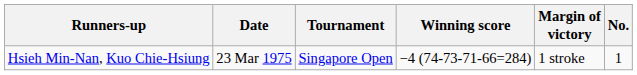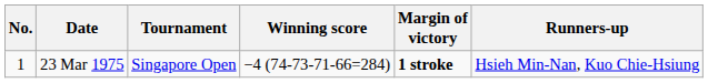 <table class="wikitable" style="font-size:95%;">
 <tr>
-<th>Runners-up</th>
+<th>No.</th>
 <th>Date</th>
 <th>Tournament</th>
 <th>Winning score</th>
 <th>Margin of<br>victory</th>
-<th>No.</th>
+<th>Runners-up</th>
 </tr>
 <tr>
-<td> <a href='#'>Hsieh Min-Nan</a>,  <a href='#'>Kuo Chie-Hsiung</a></td>
+<td align=center>1</td>
 <td align=right>23 Mar <a href='#'>1975</a></td>
 <td><a href='#'>Singapore Open</a></td>
 <td>−4 (74-73-71-66=284)</td>
-<td>1 stroke</td>
-<td align=center>1</td>
+<td><strong>1 stroke</strong></td>
+<td> <a href='#'>Hsieh Min-Nan</a>,  <a href='#'>Kuo Chie-Hsiung</a></td>
 </tr>
 </table>
